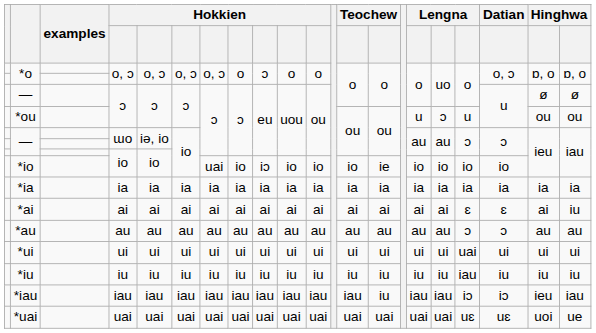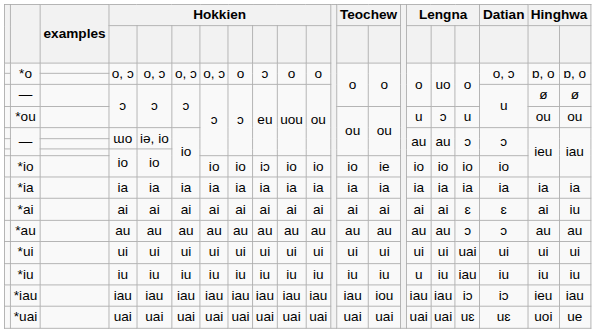 <table class="wikitable" style="text-align:center;">
 <tr>
 <th rowspan="2"></th>
 <th rowspan="2"></th>
 <th rowspan="2">examples</th>
 <th colspan="8">Hokkien</th>
 <th rowspan="17"></th>
 <th colspan="2">Teochew</th>
 <th rowspan="17"></th>
 <th colspan="3">Lengna</th>
 <th>Datian</th>
 <th colspan="2">Hinghwa</th>
 </tr>
 <tr>
 <th></th>
 <th></th>
 <th></th>
 <th></th>
 <th><br><br></th>
 <th></th>
 <th></th>
 <th><br></th>
 <th><br><br></th>
 <th></th>
 <th></th>
 <th></th>
 <th></th>
 <th></th>
 <th></th>
 <th></th>
 </tr>
 <tr>
 <td></td>
 <td rowspan="2">*o</td>
 <td style="text-align: left;"></td>
 <td rowspan="2">o, ɔ</td>
 <td rowspan="2">o, ɔ</td>
 <td rowspan="2">o, ɔ</td>
 <td rowspan="2">o, ɔ</td>
 <td rowspan="2">o</td>
 <td rowspan="2">ɔ</td>
 <td rowspan="2">o</td>
 <td rowspan="2">o</td>
 <td rowspan="3">o</td>
 <td rowspan="3">o</td>
 <td rowspan="3">o</td>
 <td rowspan="3">uo</td>
 <td rowspan="3">o</td>
 <td rowspan="2">o, ɔ</td>
 <td rowspan="2">ɒ, o</td>
 <td rowspan="2">ɒ, o</td>
 </tr>
 <tr>
 <td></td>
 <td style="text-align: left;"></td>
 </tr>
 <tr>
 <td></td>
 <td>—</td>
 <td style="text-align: left;"></td>
 <td rowspan="2">ɔ</td>
 <td rowspan="2">ɔ</td>
 <td rowspan="2">ɔ</td>
 <td rowspan="5">ɔ</td>
 <td rowspan="5">ɔ</td>
 <td rowspan="5">eu</td>
 <td rowspan="5">uou</td>
 <td rowspan="5">ou</td>
 <td rowspan="2">u</td>
 <td>ø</td>
 <td>ø</td>
 </tr>
 <tr>
 <td></td>
 <td>*ou</td>
 <td style="text-align: left;"></td>
 <td rowspan="4">ou</td>
 <td rowspan="4">ou</td>
 <td>u</td>
 <td>ɔ</td>
 <td>u</td>
 <td>ou</td>
 <td>ou</td>
 </tr>
 <tr>
 <td></td>
 <td rowspan="3">—</td>
 <td style="text-align: left;"></td>
 <td rowspan="2">ɯo</td>
 <td rowspan="2">iə, io</td>
 <td rowspan="4">io</td>
 <td rowspan="3">au</td>
 <td rowspan="3">au</td>
 <td rowspan="3">ɔ</td>
 <td rowspan="3">ɔ</td>
 <td rowspan="4">ieu</td>
 <td rowspan="4">iau</td>
 </tr>
 <tr>
 <td></td>
 <td style="text-align: left;"></td>
 </tr>
 <tr>
 <td></td>
 <td style="text-align: left;"></td>
 <td rowspan="2">io</td>
 <td rowspan="2">io</td>
 </tr>
 <tr>
 <td></td>
 <td>*io</td>
 <td style="text-align: left;"></td>
-<td>uai</td>
+<td>io</td>
 <td>io</td>
 <td>iɔ</td>
 <td>io</td>
 <td>io</td>
 <td>io</td>
 <td>ie</td>
 <td>io</td>
 <td>io</td>
 <td>io</td>
 <td>io</td>
 </tr>
 <tr>
 <td></td>
 <td>*ia</td>
 <td style="text-align: left;"></td>
 <td>ia</td>
 <td>ia</td>
 <td>ia</td>
 <td>ia</td>
 <td>ia</td>
 <td>ia</td>
 <td>ia</td>
 <td>ia</td>
 <td>ia</td>
 <td>ia</td>
 <td>ia</td>
 <td>ia</td>
 <td>ia</td>
 <td>ia</td>
 <td>ia</td>
 <td>ia</td>
 </tr>
 <tr>
 <td></td>
 <td>*ai</td>
 <td style="text-align: left;"></td>
 <td>ai</td>
 <td>ai</td>
 <td>ai</td>
 <td>ai</td>
 <td>ai</td>
 <td>ai</td>
 <td>ai</td>
 <td>ai</td>
 <td>ai</td>
 <td>ai</td>
 <td>ai</td>
 <td>ai</td>
 <td>ɛ</td>
 <td>ɛ</td>
 <td>ai</td>
 <td>iu</td>
 </tr>
 <tr>
 <td></td>
 <td>*au</td>
 <td style="text-align: left;"></td>
 <td>au</td>
 <td>au</td>
 <td>au</td>
 <td>au</td>
 <td>au</td>
 <td>au</td>
 <td>au</td>
 <td>au</td>
 <td>au</td>
 <td>au</td>
 <td>au</td>
 <td>au</td>
 <td>ɔ</td>
 <td>ɔ</td>
 <td>au</td>
 <td>au</td>
 </tr>
 <tr>
 <td></td>
 <td>*ui</td>
 <td style="text-align: left;"></td>
 <td>ui</td>
 <td>ui</td>
 <td>ui</td>
 <td>ui</td>
 <td>ui</td>
 <td>ui</td>
 <td>ui</td>
 <td>ui</td>
 <td>ui</td>
 <td>ui</td>
 <td>ui</td>
 <td>ui</td>
 <td>uai</td>
 <td>ui</td>
 <td>ui</td>
 <td>ui</td>
 </tr>
 <tr>
 <td></td>
 <td>*iu</td>
 <td style="text-align: left;"></td>
 <td>iu</td>
 <td>iu</td>
 <td>iu</td>
 <td>iu</td>
 <td>iu</td>
 <td>iu</td>
 <td>iu</td>
 <td>iu</td>
 <td>iu</td>
 <td>iu</td>
-<td>iu</td>
+<td>u</td>
 <td>iu</td>
 <td>iau</td>
 <td>iu</td>
 <td>iu</td>
 <td>iu</td>
 </tr>
 <tr>
 <td></td>
 <td>*iau</td>
 <td style="text-align: left;"></td>
 <td>iau</td>
 <td>iau</td>
 <td>iau</td>
 <td>iau</td>
 <td>iau</td>
 <td>iau</td>
 <td>iau</td>
 <td>iau</td>
 <td>iau</td>
-<td>iu</td>
+<td>iou</td>
 <td>iau</td>
 <td>iau</td>
 <td>iɔ</td>
 <td>iɔ</td>
 <td>ieu</td>
 <td>iau</td>
 </tr>
 <tr>
 <td></td>
 <td>*uai</td>
 <td style="text-align: left;"></td>
 <td>uai</td>
 <td>uai</td>
 <td>uai</td>
 <td>uai</td>
 <td>uai</td>
 <td>uai</td>
 <td>uai</td>
 <td>uai</td>
 <td>uai</td>
 <td>uai</td>
 <td>uai</td>
 <td>uai</td>
 <td>uɛ</td>
 <td>uɛ</td>
 <td>uoi</td>
 <td>ue</td>
 </tr>
 </table>
